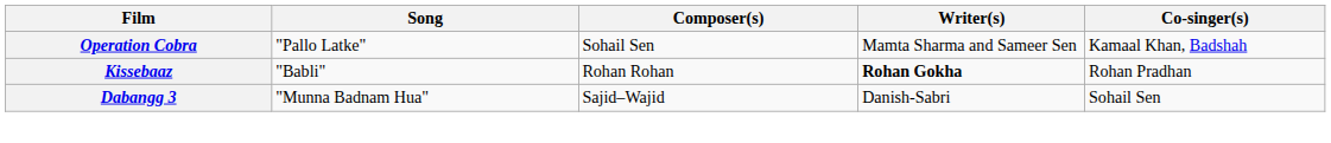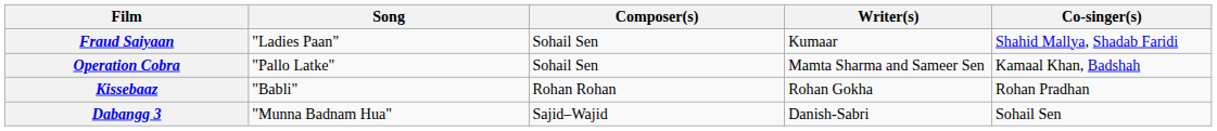 <table class="wikitable plainrowheaders" width="100%" textcolor:#000;">
 <tr>
 <th scope="col" width=20%><strong>Film</strong></th>
 <th scope="col" width=23%><strong>Song</strong></th>
 <th scope="col" width=21%><strong>Composer(s)</strong></th>
 <th scope="col" width=17%><strong>Writer(s)</strong></th>
 <th scope="col" width=18%><strong>Co-singer(s)</strong></th>
+</tr>
+<tr>
+<th scope="row"><em><a href='#'>Fraud Saiyaan</a></em></th>
+<td>"Ladies Paan"</td>
+<td>Sohail Sen</td>
+<td>Kumaar</td>
+<td><a href='#'>Shahid Mallya</a>, <a href='#'>Shadab Faridi</a></td>
 </tr>
 <tr>
 <th scope="row"><em><a href='#'>Operation Cobra</a></em></th>
 <td>"Pallo Latke"</td>
 <td>Sohail Sen</td>
 <td>Mamta Sharma and Sameer Sen</td>
 <td>Kamaal Khan, <a href='#'>Badshah</a></td>
 </tr>
 <tr>
 <th scope="row"><em><a href='#'>Kissebaaz</a></em></th>
 <td>"Babli"</td>
 <td>Rohan Rohan</td>
-<td><strong>Rohan Gokha</strong></td>
+<td>Rohan Gokha</td>
 <td>Rohan Pradhan</td>
 </tr>
 <tr>
 <th scope="row"><em><a href='#'>Dabangg 3</a></em></th>
 <td>"Munna Badnam Hua"</td>
 <td>Sajid–Wajid</td>
 <td>Danish-Sabri</td>
 <td>Sohail Sen</td>
 </tr>
 </table>
